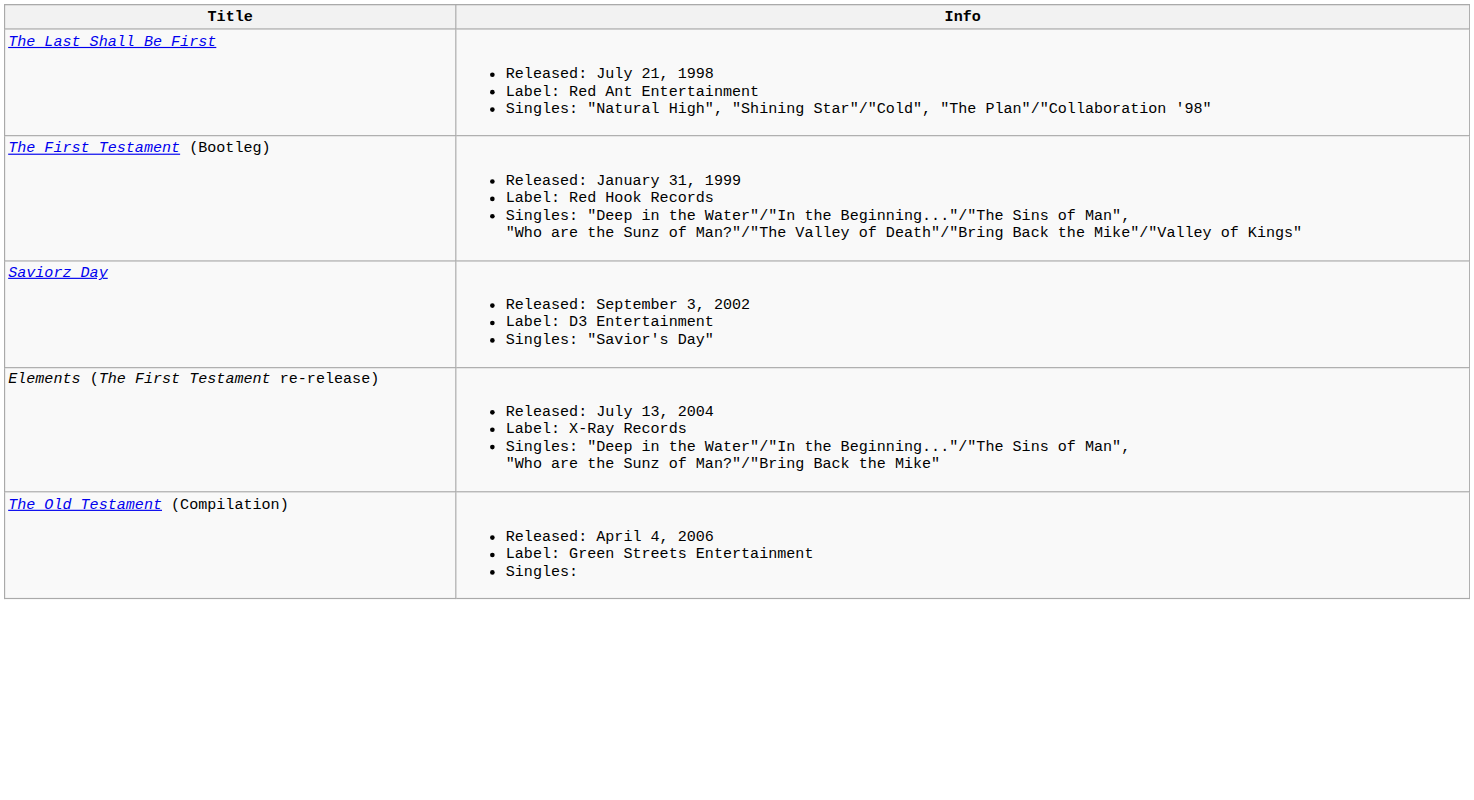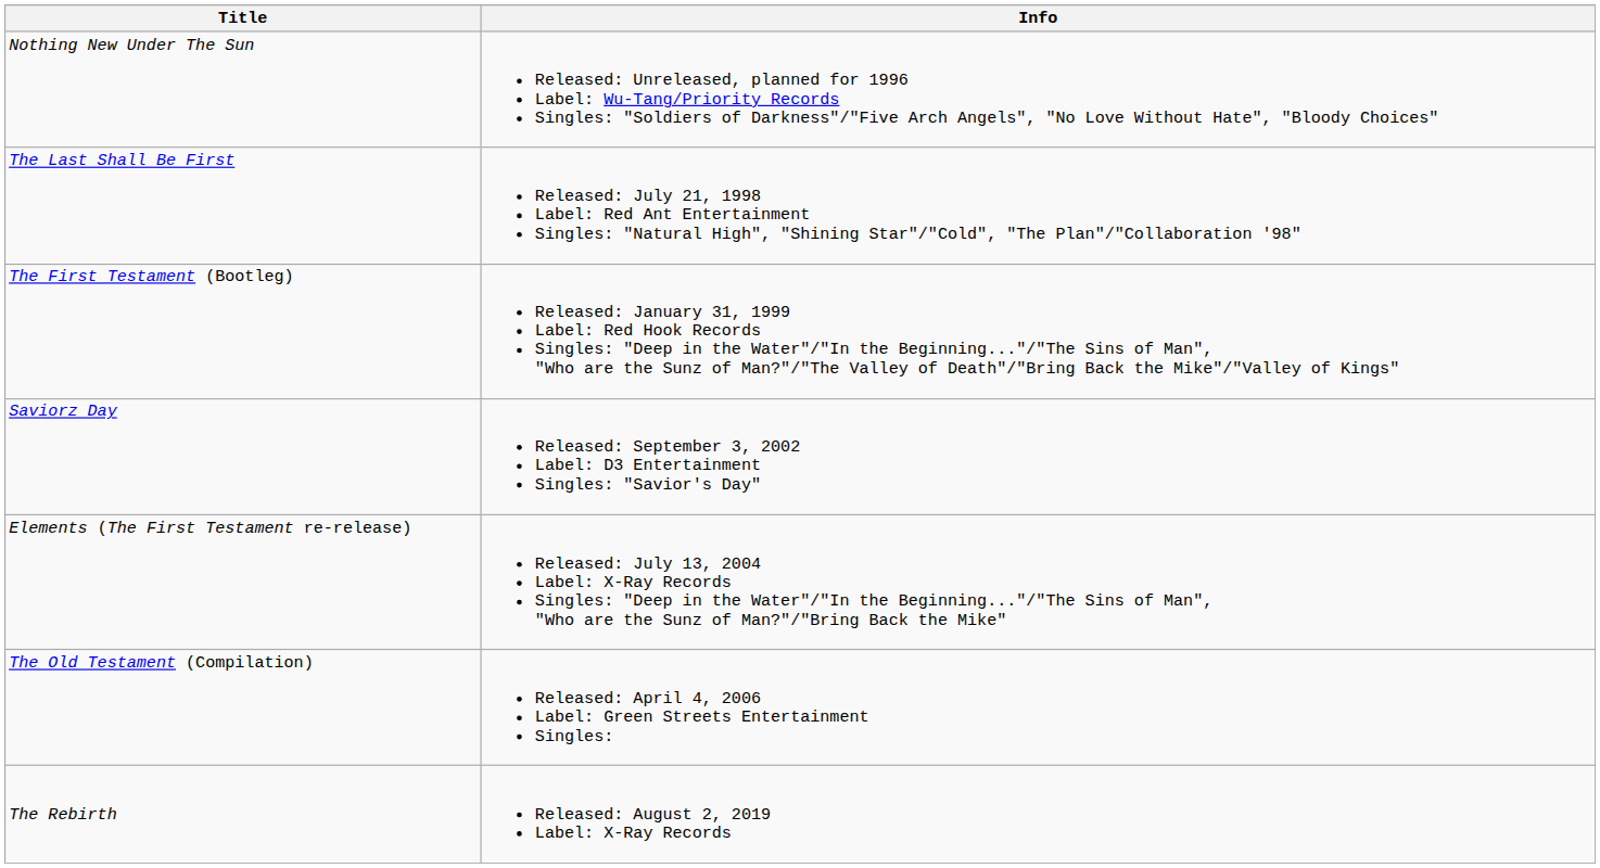 <table class="wikitable" style="width:100%">
 <tr>
 </tr>
 <tr>
 <th>Title</th>
 <th>Info</th>
+</tr>
+<tr valign=top>
+<td><em>Nothing New Under The Sun</em></td>
+<td><br><ul><li>Released: Unreleased, planned for 1996</li><li>Label: <a href='#'>Wu-Tang/Priority Records</a></li><li>Singles: "Soldiers of Darkness"/"Five Arch Angels", "No Love Without Hate", "Bloody Choices"</li></ul></td>
 </tr>
 <tr valign=top>
 <td><a href='#'><em>The Last Shall Be First</em></a></td>
 <td><br><ul><li>Released: July 21, 1998</li><li>Label: Red Ant Entertainment</li><li>Singles: "Natural High", "Shining Star"/"Cold", "The Plan"/"Collaboration '98"</li></ul></td>
 </tr>
 <tr valign=top>
 <td><em><a href='#'>The First Testament</a></em> (Bootleg)</td>
 <td><br><ul><li>Released: January 31, 1999</li><li>Label: Red Hook Records</li><li>Singles: "Deep in the Water"/"In the Beginning..."/"The Sins of Man",<br>"Who are the Sunz of Man?"/"The Valley of Death"/"Bring Back the Mike"/"Valley of Kings"</li></ul></td>
 </tr>
 <tr valign=top>
 <td><em><a href='#'>Saviorz Day</a></em></td>
 <td><br><ul><li>Released: September 3, 2002</li><li>Label: D3 Entertainment</li><li>Singles: "Savior's Day"</li></ul></td>
 </tr>
 <tr valign=top>
 <td><em>Elements</em> (<em>The First Testament</em> re-release)</td>
 <td><br><ul><li>Released: July 13, 2004</li><li>Label: X-Ray Records</li><li>Singles: "Deep in the Water"/"In the Beginning..."/"The Sins of Man",<br>"Who are the Sunz of Man?"/"Bring Back the Mike"</li></ul></td>
 </tr>
 <tr valign=top>
 <td><a href='#'><em>The Old Testament</em></a> (Compilation)</td>
 <td><br><ul><li>Released: April 4, 2006</li><li>Label: Green Streets Entertainment</li><li>Singles:</li></ul></td>
 </tr>
+<tr>
+<td><em>The Rebirth</em></td>
+<td><br><ul><li>Released: August 2, 2019</li><li>Label: X-Ray Records</li></ul></td>
+</tr>
 </table>
